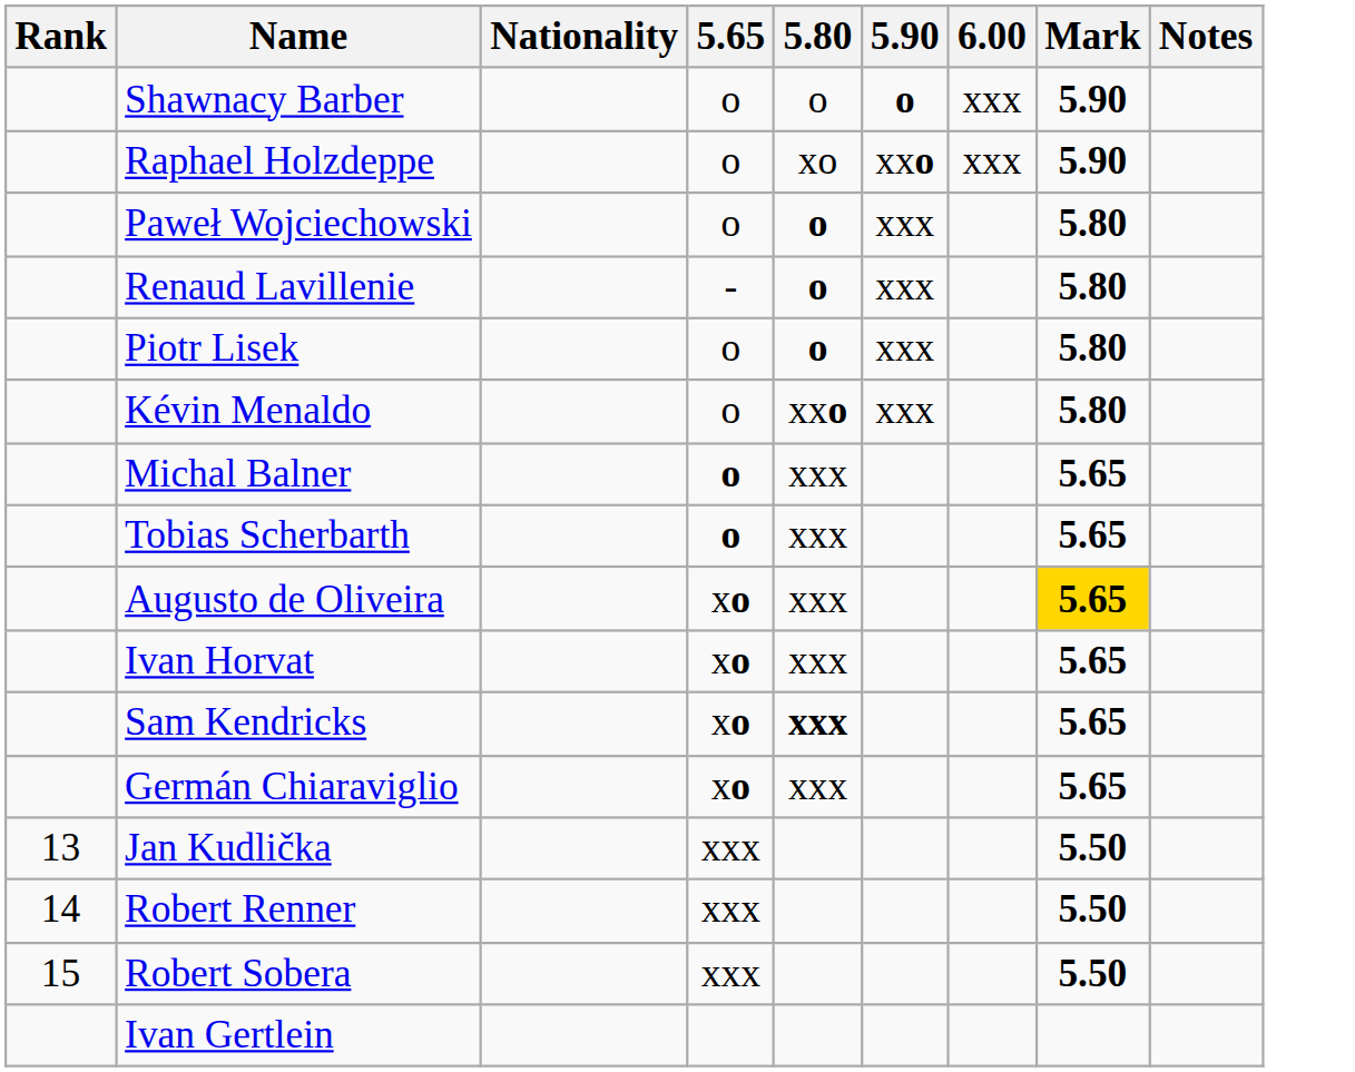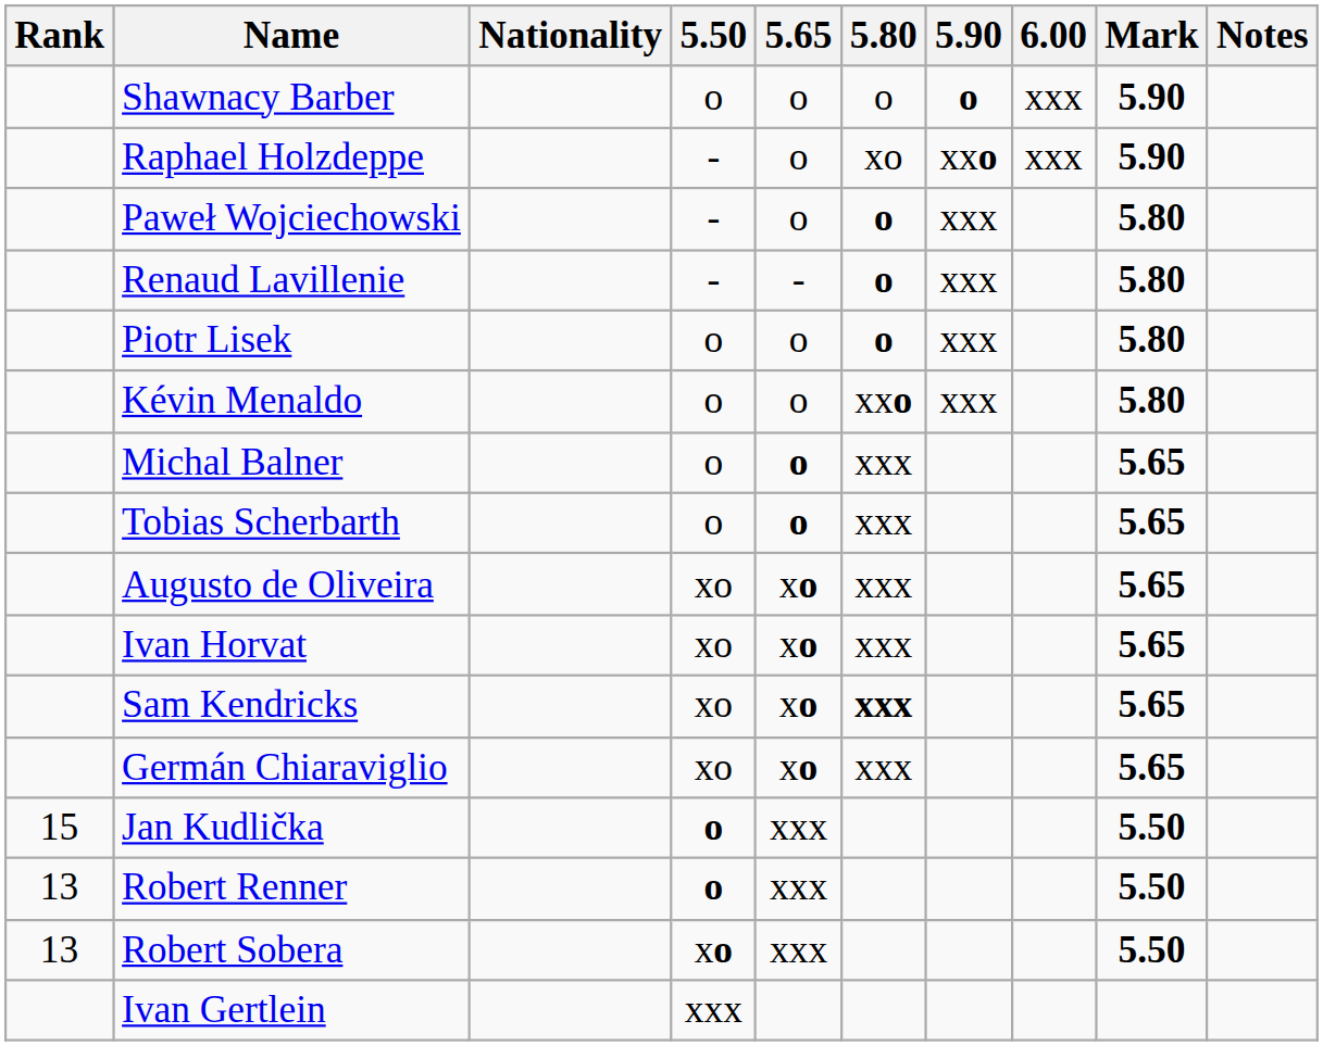 <table class="wikitable sortable" style="text-align:center">
 <tr>
 <th>Rank</th>
 <th>Name</th>
 <th>Nationality</th>
+<th>5.50</th>
 <th>5.65</th>
 <th>5.80</th>
 <th>5.90</th>
 <th>6.00</th>
 <th>Mark</th>
 <th>Notes</th>
 </tr>
 <tr>
 <td></td>
 <td align=left><a href='#'>Shawnacy Barber</a></td>
 <td align=left></td>
 <td>o</td>
 <td>o</td>
+<td>o</td>
 <td><strong>o </strong></td>
 <td>xxx</td>
 <td><strong>5.90</strong></td>
 <td></td>
 </tr>
 <tr>
 <td></td>
 <td align=left><a href='#'>Raphael Holzdeppe</a></td>
 <td align=left></td>
+<td>-</td>
 <td>o</td>
 <td>xo</td>
 <td>xx<strong>o</strong></td>
 <td>xxx</td>
 <td><strong>5.90</strong></td>
 <td></td>
 </tr>
 <tr>
 <td></td>
 <td align=left><a href='#'>Paweł Wojciechowski</a></td>
 <td align=left></td>
+<td>-</td>
 <td>o</td>
 <td><strong>o </strong></td>
 <td>xxx</td>
 <td></td>
 <td><strong>5.80</strong></td>
 <td></td>
 </tr>
 <tr>
 <td></td>
 <td align=left><a href='#'>Renaud Lavillenie</a></td>
 <td align=left></td>
 <td>-</td>
+<td>-</td>
 <td><strong>o </strong></td>
 <td>xxx</td>
 <td></td>
 <td><strong>5.80</strong></td>
 <td></td>
 </tr>
 <tr>
 <td></td>
 <td align=left><a href='#'>Piotr Lisek</a></td>
 <td align=left></td>
+<td>o</td>
 <td>o</td>
 <td><strong>o </strong></td>
 <td>xxx</td>
 <td></td>
 <td><strong>5.80</strong></td>
 <td></td>
 </tr>
 <tr>
 <td></td>
 <td align=left><a href='#'>Kévin Menaldo</a></td>
 <td align=left></td>
 <td>o</td>
+<td>o</td>
 <td>xx<strong>o</strong></td>
 <td>xxx</td>
 <td></td>
 <td><strong>5.80</strong></td>
 <td></td>
 </tr>
 <tr>
 <td></td>
 <td align=left><a href='#'>Michal Balner</a></td>
 <td align=left></td>
+<td>o</td>
 <td><strong>o </strong></td>
 <td>xxx</td>
 <td></td>
 <td></td>
 <td><strong>5.65</strong></td>
 <td></td>
 </tr>
 <tr>
 <td></td>
 <td align=left><a href='#'>Tobias Scherbarth</a></td>
 <td align=left></td>
+<td>o</td>
 <td><strong>o </strong></td>
 <td>xxx</td>
 <td></td>
 <td></td>
 <td><strong>5.65</strong></td>
 <td></td>
 </tr>
 <tr>
 <td></td>
 <td align=left><a href='#'>Augusto de Oliveira</a></td>
 <td align=left></td>
+<td>xo</td>
 <td>x<strong>o</strong></td>
 <td>xxx</td>
 <td></td>
 <td></td>
-<td style="background: gold;"><strong>5.65</strong></td>
+<td><strong>5.65</strong></td>
 <td></td>
 </tr>
 <tr>
 <td></td>
 <td align=left><a href='#'>Ivan Horvat</a></td>
 <td align=left></td>
+<td>xo</td>
 <td>x<strong>o</strong></td>
 <td>xxx</td>
 <td></td>
 <td></td>
 <td><strong>5.65</strong></td>
 <td></td>
 </tr>
 <tr>
 <td></td>
 <td align=left><a href='#'>Sam Kendricks</a></td>
 <td align=left></td>
+<td>xo</td>
 <td>x<strong>o</strong></td>
 <td><strong>xxx</strong></td>
 <td></td>
 <td></td>
 <td><strong>5.65</strong></td>
 <td></td>
 </tr>
 <tr>
 <td></td>
 <td align=left><a href='#'>Germán Chiaraviglio</a></td>
 <td align=left></td>
+<td>xo</td>
 <td>x<strong>o</strong></td>
 <td>xxx</td>
 <td></td>
 <td></td>
 <td><strong>5.65</strong></td>
 <td></td>
 </tr>
 <tr>
-<td>13</td>
+<td>15</td>
 <td align=left><a href='#'>Jan Kudlička</a></td>
 <td align=left></td>
+<td><strong>o </strong></td>
 <td>xxx</td>
 <td></td>
 <td></td>
 <td></td>
 <td><strong>5.50</strong></td>
 <td></td>
 </tr>
 <tr>
-<td>14</td>
+<td>13</td>
 <td align=left><a href='#'>Robert Renner</a></td>
 <td align=left></td>
+<td><strong>o </strong></td>
 <td>xxx</td>
 <td></td>
 <td></td>
 <td></td>
 <td><strong>5.50</strong></td>
 <td></td>
 </tr>
 <tr>
-<td>15</td>
+<td>13</td>
 <td align=left><a href='#'>Robert Sobera</a></td>
 <td align=left></td>
+<td>x<strong>o </strong></td>
 <td>xxx</td>
 <td></td>
 <td></td>
 <td></td>
 <td><strong>5.50</strong></td>
 <td></td>
 </tr>
 <tr>
 <td></td>
 <td align=left><a href='#'>Ivan Gertlein</a></td>
 <td align=left></td>
+<td>xxx</td>
 <td></td>
 <td></td>
 <td></td>
 <td></td>
 <td><strong></strong></td>
 <td></td>
 </tr>
 </table>
